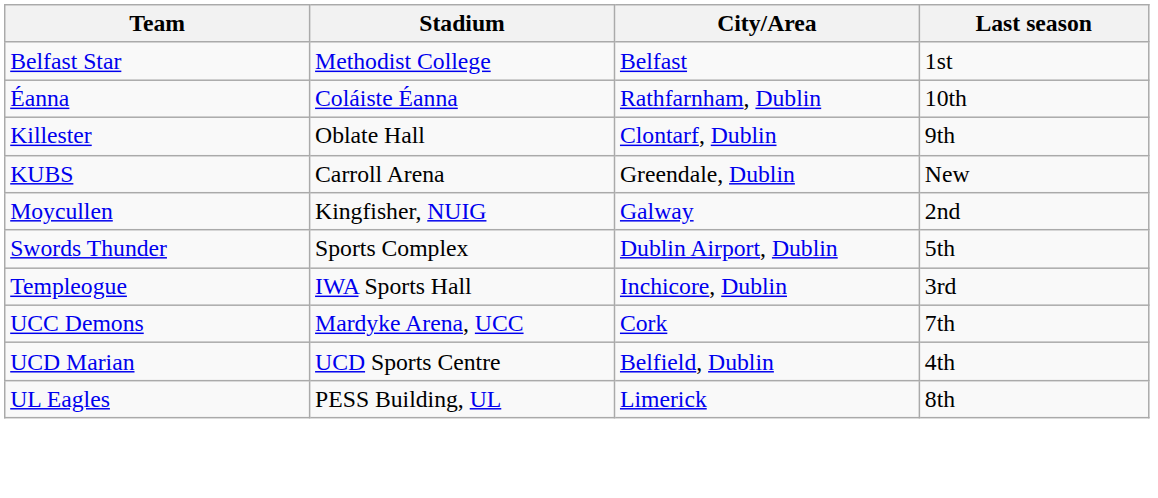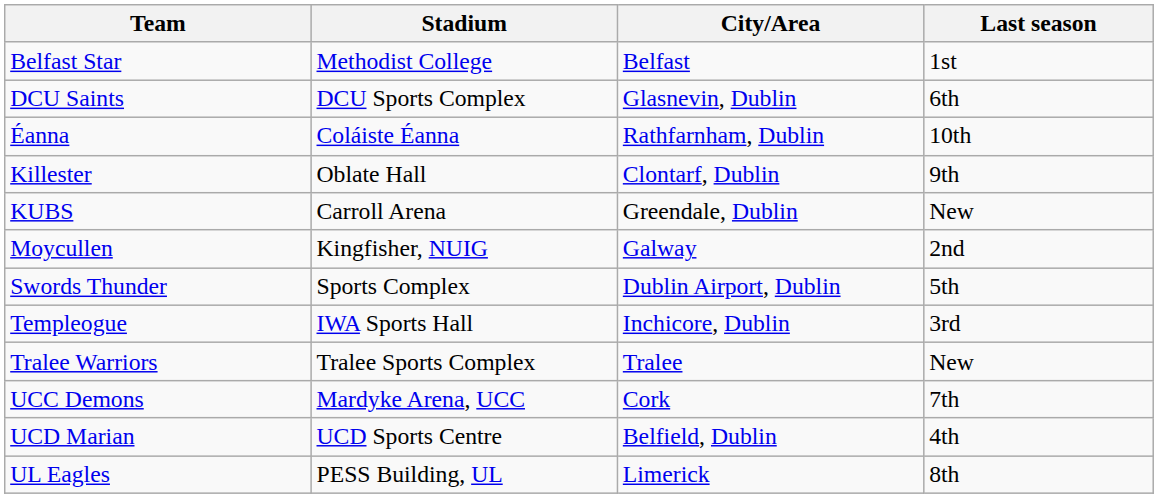 <table class="wikitable">
 <tr>
 <th width=20%>Team</th>
 <th width=20%>Stadium</th>
 <th width=20%>City/Area</th>
 <th width=15%>Last season</th>
 </tr>
 <tr>
 <td><a href='#'>Belfast Star</a></td>
 <td><a href='#'>Methodist College</a></td>
 <td><a href='#'>Belfast</a></td>
 <td>1st</td>
+</tr>
+<tr>
+<td><a href='#'>DCU Saints</a></td>
+<td><a href='#'>DCU</a> Sports Complex</td>
+<td><a href='#'>Glasnevin</a>, <a href='#'>Dublin</a></td>
+<td>6th</td>
 </tr>
 <tr>
 <td><a href='#'>Éanna</a></td>
 <td><a href='#'>Coláiste Éanna</a></td>
 <td><a href='#'>Rathfarnham</a>, <a href='#'>Dublin</a></td>
 <td>10th</td>
 </tr>
 <tr>
 <td><a href='#'>Killester</a></td>
 <td>Oblate Hall</td>
 <td><a href='#'>Clontarf</a>, <a href='#'>Dublin</a></td>
 <td>9th</td>
 </tr>
 <tr>
 <td><a href='#'>KUBS</a></td>
 <td>Carroll Arena</td>
 <td>Greendale, <a href='#'>Dublin</a></td>
 <td>New</td>
 </tr>
 <tr>
 <td><a href='#'>Moycullen</a></td>
 <td>Kingfisher, <a href='#'>NUIG</a></td>
 <td><a href='#'>Galway</a></td>
 <td>2nd</td>
 </tr>
 <tr>
 <td><a href='#'>Swords Thunder</a></td>
 <td> Sports Complex</td>
 <td><a href='#'>Dublin Airport</a>, <a href='#'>Dublin</a></td>
 <td>5th</td>
 </tr>
 <tr>
 <td><a href='#'>Templeogue</a></td>
 <td><a href='#'>IWA</a> Sports Hall</td>
 <td><a href='#'>Inchicore</a>, <a href='#'>Dublin</a></td>
 <td>3rd</td>
 </tr>
 <tr>
+<td><a href='#'>Tralee Warriors</a></td>
+<td>Tralee Sports Complex</td>
+<td><a href='#'>Tralee</a></td>
+<td>New</td>
+</tr>
+<tr>
 <td><a href='#'>UCC Demons</a></td>
 <td><a href='#'>Mardyke Arena</a>, <a href='#'>UCC</a></td>
 <td><a href='#'>Cork</a></td>
 <td>7th</td>
 </tr>
 <tr>
 <td><a href='#'>UCD Marian</a></td>
 <td><a href='#'>UCD</a> Sports Centre</td>
 <td><a href='#'>Belfield</a>, <a href='#'>Dublin</a></td>
 <td>4th</td>
 </tr>
 <tr>
 <td><a href='#'>UL Eagles</a></td>
 <td>PESS Building, <a href='#'>UL</a></td>
 <td><a href='#'>Limerick</a></td>
 <td>8th</td>
 </tr>
 </table>
